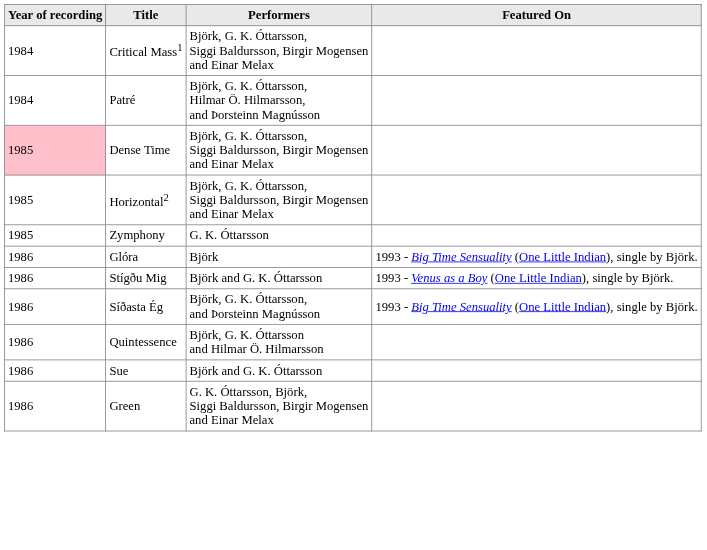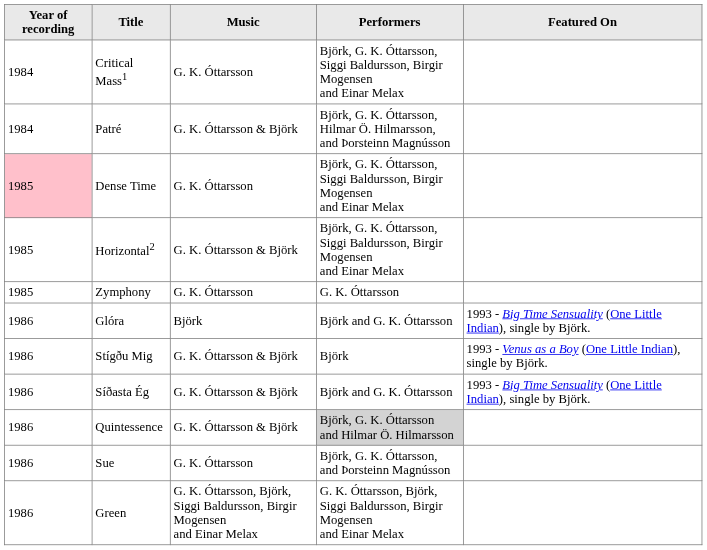 <table class="toccolours" border="1" cellpadding="4" style="border-collapse:collapse">
 <tr style="background-color:#e9e9e9" |>
 <th>Year of recording</th>
 <th>Title</th>
+<th>Music</th>
 <th>Performers</th>
 <th>Featured On</th>
 </tr>
 <tr>
 <td>1984</td>
 <td>Critical Mass<sup>1</sup></td>
+<td>G. K. Óttarsson</td>
 <td>Björk, G. K. Óttarsson,<br>Siggi Baldursson, Birgir Mogensen<br>and Einar Melax</td>
 <td></td>
 </tr>
 <tr>
 <td>1984</td>
 <td>Patré</td>
+<td>G. K. Óttarsson & Björk</td>
 <td>Björk, G. K. Óttarsson,<br>Hilmar Ö. Hilmarsson,<br>and Þorsteinn Magnússon</td>
 <td></td>
 </tr>
 <tr>
 <td style="background: pink;">1985</td>
 <td>Dense Time</td>
+<td>G. K. Óttarsson</td>
 <td>Björk, G. K. Óttarsson,<br>Siggi Baldursson, Birgir Mogensen<br>and Einar Melax</td>
 <td></td>
 </tr>
 <tr>
 <td>1985</td>
 <td>Horizontal<sup>2</sup></td>
+<td>G. K. Óttarsson & Björk</td>
 <td>Björk, G. K. Óttarsson,<br>Siggi Baldursson, Birgir Mogensen<br>and Einar Melax</td>
 <td></td>
 </tr>
 <tr>
 <td>1985</td>
 <td>Zymphony</td>
 <td>G. K. Óttarsson</td>
+<td>G. K. Óttarsson</td>
 <td></td>
 </tr>
 <tr>
 <td>1986</td>
 <td>Glóra</td>
 <td>Björk</td>
+<td>Björk and G. K. Óttarsson</td>
 <td>1993 - <em><a href='#'>Big Time Sensuality</a></em> (<a href='#'>One Little Indian</a>), single by Björk.</td>
 </tr>
 <tr>
 <td>1986</td>
 <td>Stígðu Mig</td>
-<td>Björk and G. K. Óttarsson</td>
+<td>G. K. Óttarsson & Björk</td>
+<td>Björk</td>
 <td>1993 - <em><a href='#'>Venus as a Boy</a></em> (<a href='#'>One Little Indian</a>), single by Björk.</td>
 </tr>
 <tr>
 <td>1986</td>
 <td>Síðasta Ég</td>
-<td>Björk, G. K. Óttarsson,<br>and Þorsteinn Magnússon</td>
+<td>G. K. Óttarsson & Björk</td>
+<td>Björk and G. K. Óttarsson</td>
 <td>1993 - <em><a href='#'>Big Time Sensuality</a></em> (<a href='#'>One Little Indian</a>), single by Björk.</td>
 </tr>
 <tr>
 <td>1986</td>
 <td>Quintessence</td>
-<td>Björk, G. K. Óttarsson<br>and Hilmar Ö. Hilmarsson</td>
+<td>G. K. Óttarsson & Björk</td>
+<td style="background: lightgrey;">Björk, G. K. Óttarsson<br>and Hilmar Ö. Hilmarsson</td>
 <td></td>
 </tr>
 <tr>
 <td>1986</td>
 <td>Sue</td>
-<td>Björk and G. K. Óttarsson</td>
+<td>G. K. Óttarsson</td>
+<td>Björk, G. K. Óttarsson,<br>and Þorsteinn Magnússon</td>
 <td></td>
 </tr>
 <tr>
 <td>1986</td>
 <td>Green</td>
 <td>G. K. Óttarsson, Björk,<br>Siggi Baldursson, Birgir Mogensen<br>and Einar Melax</td>
+<td>G. K. Óttarsson, Björk,<br>Siggi Baldursson, Birgir Mogensen<br>and Einar Melax</td>
 <td></td>
 </tr>
 </table>
